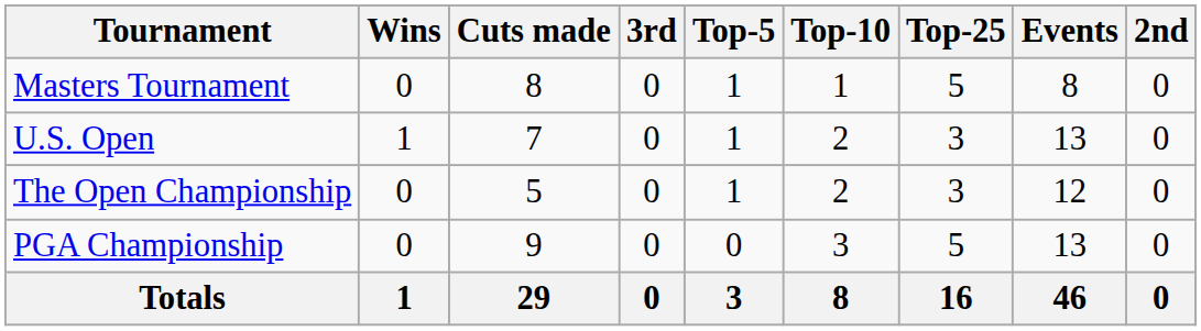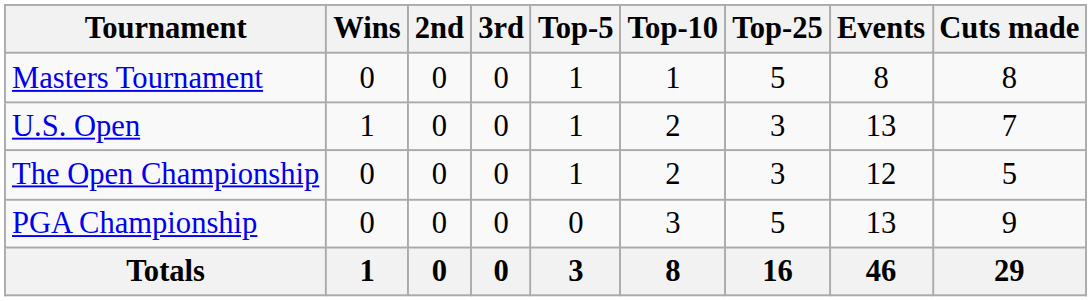 <table class=wikitable style=text-align:center>
 <tr>
 <th>Tournament</th>
 <th>Wins</th>
-<th>Cuts made</th>
+<th>2nd</th>
 <th>3rd</th>
 <th>Top-5</th>
 <th>Top-10</th>
 <th>Top-25</th>
 <th>Events</th>
-<th>2nd</th>
+<th>Cuts made</th>
 </tr>
 <tr>
 <td align=left><a href='#'>Masters Tournament</a></td>
 <td>0</td>
-<td>8</td>
+<td>0</td>
 <td>0</td>
 <td>1</td>
 <td>1</td>
 <td>5</td>
 <td>8</td>
-<td>0</td>
+<td>8</td>
 </tr>
 <tr>
 <td align=left><a href='#'>U.S. Open</a></td>
 <td>1</td>
-<td>7</td>
+<td>0</td>
 <td>0</td>
 <td>1</td>
 <td>2</td>
 <td>3</td>
 <td>13</td>
-<td>0</td>
+<td>7</td>
 </tr>
 <tr>
 <td align=left><a href='#'>The Open Championship</a></td>
 <td>0</td>
-<td>5</td>
+<td>0</td>
 <td>0</td>
 <td>1</td>
 <td>2</td>
 <td>3</td>
 <td>12</td>
-<td>0</td>
+<td>5</td>
 </tr>
 <tr>
 <td align=left><a href='#'>PGA Championship</a></td>
 <td>0</td>
-<td>9</td>
+<td>0</td>
 <td>0</td>
 <td>0</td>
 <td>3</td>
 <td>5</td>
 <td>13</td>
-<td>0</td>
+<td>9</td>
 </tr>
 <tr>
 <th>Totals</th>
 <th>1</th>
-<th>29</th>
+<th>0</th>
 <th>0</th>
 <th>3</th>
 <th>8</th>
 <th>16</th>
 <th>46</th>
-<th>0</th>
+<th>29</th>
 </tr>
 </table>
